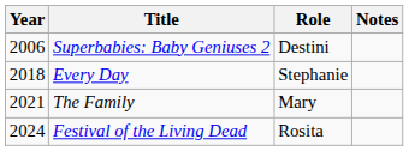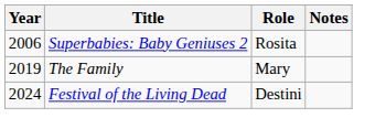 <table class="wikitable sortable">
 <tr>
 <th>Year</th>
 <th>Title</th>
 <th>Role</th>
 <th class="unsortable">Notes</th>
 </tr>
 <tr>
 <td>2006</td>
 <td><em><a href='#'>Superbabies: Baby Geniuses 2</a></em></td>
-<td>Destini</td>
+<td>Rosita</td>
 <td></td>
 </tr>
 <tr>
-<td>2018</td>
-<td><a href='#'><em>Every Day</em></a></td>
-<td>Stephanie</td>
-<td></td>
-</tr>
-<tr>
-<td>2021</td>
+<td>2019</td>
 <td data-sort-value="Family, The"><em>The Family</em></td>
 <td>Mary</td>
 <td></td>
 </tr>
 <tr>
 <td>2024</td>
 <td><em><a href='#'>Festival of the Living Dead</a></em></td>
-<td>Rosita</td>
+<td>Destini</td>
 <td></td>
 </tr>
 </table>
